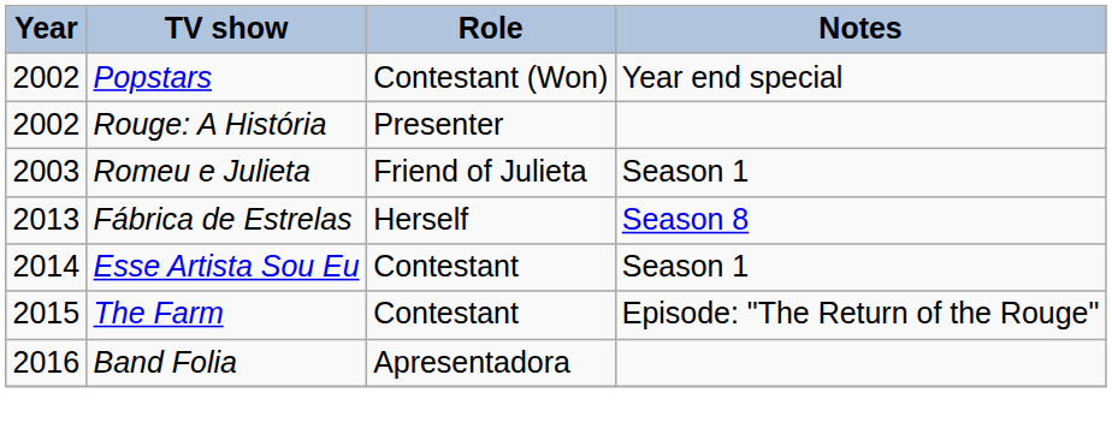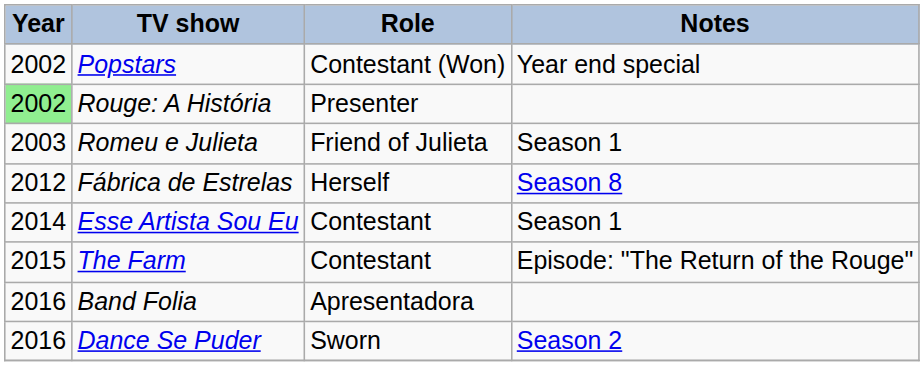 <table class="wikitable">
 <tr style="text-align:center;">
 <th style="background:#B0C4DE;">Year</th>
 <th style="background:#B0C4DE;">TV show</th>
 <th style="background:#B0C4DE;">Role</th>
 <th style="background:#B0C4DE;">Notes</th>
 </tr>
 <tr>
 <td>2002</td>
 <td><em><a href='#'>Popstars</a></em></td>
 <td>Contestant (Won)</td>
 <td>Year end special</td>
 </tr>
 <tr>
-<td>2002</td>
+<td style="background: lightgreen;">2002</td>
 <td><em>Rouge: A História</em></td>
 <td>Presenter</td>
 <td></td>
 </tr>
 <tr>
 <td>2003</td>
 <td><em>Romeu e Julieta</em></td>
 <td>Friend of Julieta</td>
 <td>Season 1</td>
 </tr>
 <tr>
-<td>2013</td>
+<td>2012</td>
 <td><em>Fábrica de Estrelas</em></td>
 <td>Herself</td>
 <td><a href='#'>Season 8</a></td>
 </tr>
 <tr>
 <td>2014</td>
 <td><em><a href='#'>Esse Artista Sou Eu</a></em></td>
 <td>Contestant</td>
 <td>Season 1</td>
 </tr>
 <tr>
 <td>2015</td>
 <td><em><a href='#'>The Farm</a></em></td>
 <td>Contestant</td>
 <td>Episode: "The Return of the Rouge"</td>
 </tr>
 <tr>
 <td>2016</td>
 <td><em>Band Folia</em></td>
 <td>Apresentadora</td>
 <td></td>
 </tr>
 <tr>
+<td>2016</td>
+<td><em><a href='#'>Dance Se Puder</a></em></td>
+<td>Sworn</td>
+<td><a href='#'>Season 2</a></td>
+</tr>
+<tr>
 </tr>
 </table>
